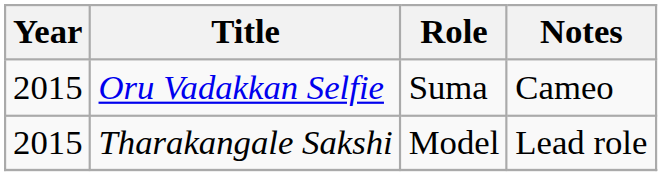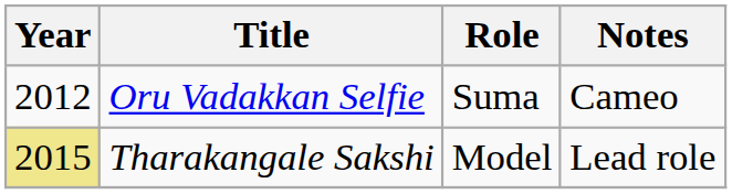 <table class="wikitable sortable">
 <tr>
 <th scope="col">Year</th>
 <th scope="col">Title</th>
 <th scope="col">Role</th>
 <th class="unsortable" scope="col">Notes</th>
 </tr>
 <tr>
-<td>2015</td>
+<td>2012</td>
 <td><em><a href='#'>Oru Vadakkan Selfie</a></em></td>
 <td>Suma</td>
 <td>Cameo</td>
 </tr>
 <tr>
-<td>2015</td>
+<td style="background: khaki;">2015</td>
 <td><em>Tharakangale Sakshi</em></td>
 <td>Model</td>
 <td>Lead role</td>
 </tr>
 <tr>
 </tr>
 </table>
